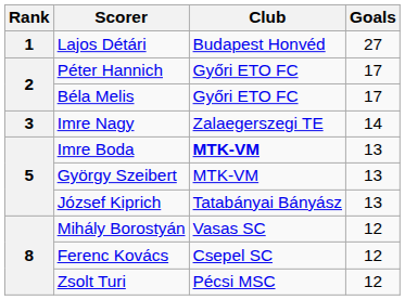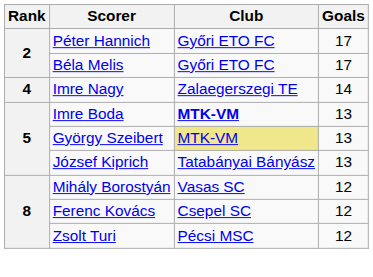 <table class="wikitable" style="text-align:center">
 <tr>
 <th>Rank</th>
 <th>Scorer</th>
 <th>Club</th>
 <th>Goals</th>
-</tr>
-<tr>
-<th rowspan="1">1</th>
-<td align=left> <a href='#'>Lajos Détári</a></td>
-<td align=left><a href='#'>Budapest Honvéd</a></td>
-<td>27</td>
 </tr>
 <tr>
 <th rowspan="2">2</th>
 <td align=left> <a href='#'>Péter Hannich</a></td>
 <td align=left><a href='#'>Győri ETO FC</a></td>
 <td>17</td>
 </tr>
 <tr>
 <td align=left> <a href='#'>Béla Melis</a></td>
 <td align=left><a href='#'>Győri ETO FC</a></td>
 <td>17</td>
 </tr>
 <tr>
-<th rowspan="1">3</th>
+<th rowspan="1">4</th>
 <td align=left> <a href='#'>Imre Nagy</a></td>
 <td align=left><a href='#'>Zalaegerszegi TE</a></td>
 <td>14</td>
 </tr>
 <tr>
 <th rowspan="3">5</th>
 <td align=left> <a href='#'>Imre Boda</a></td>
 <td align=left><strong><a href='#'>MTK-VM</a></strong></td>
 <td>13</td>
 </tr>
 <tr>
 <td align=left> <a href='#'>György Szeibert</a></td>
-<td align=left><a href='#'>MTK-VM</a></td>
+<td align=left style="background: khaki;"><a href='#'>MTK-VM</a></td>
 <td>13</td>
 </tr>
 <tr>
 <td align=left> <a href='#'>József Kiprich</a></td>
 <td align=left><a href='#'>Tatabányai Bányász</a></td>
 <td>13</td>
 </tr>
 <tr>
 <th rowspan="3">8</th>
 <td align=left> <a href='#'>Mihály Borostyán</a></td>
 <td align=left><a href='#'>Vasas SC</a></td>
 <td>12</td>
 </tr>
 <tr>
 <td align=left> <a href='#'>Ferenc Kovács</a></td>
 <td align=left><a href='#'>Csepel SC</a></td>
 <td>12</td>
 </tr>
 <tr>
 <td align=left> <a href='#'>Zsolt Turi</a></td>
 <td align=left><a href='#'>Pécsi MSC</a></td>
 <td>12</td>
 </tr>
 </table>
